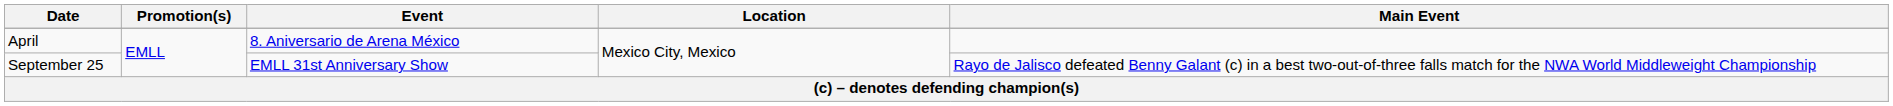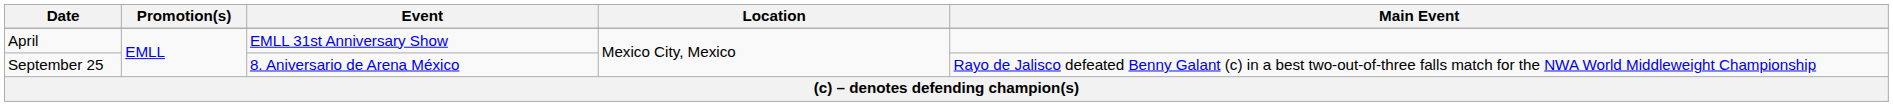 <table class="wikitable" style="width:100%;">
 <tr>
 <th width=5%>Date</th>
 <th width=5%>Promotion(s)</th>
 <th style="width:15%;">Event</th>
 <th style="width:15%;">Location</th>
 <th style="width:40%;">Main Event</th>
 </tr>
 <tr style="width:20%;"| Notes>
 </tr>
 <tr>
 <td>April</td>
 <td rowspan=2><a href='#'>EMLL</a></td>
-<td><a href='#'>8. Aniversario de Arena México</a></td>
+<td><a href='#'>EMLL 31st Anniversary Show</a></td>
 <td rowspan=2>Mexico City, Mexico</td>
 <td> </td>
 </tr>
 <tr>
 <td>September 25</td>
-<td><a href='#'>EMLL 31st Anniversary Show</a></td>
+<td><a href='#'>8. Aniversario de Arena México</a></td>
 <td><a href='#'>Rayo de Jalisco</a> defeated <a href='#'>Benny Galant</a> (c) in a best two-out-of-three falls match for the <a href='#'>NWA World Middleweight Championship</a></td>
 </tr>
 <tr>
 <th colspan="5">(c) – denotes defending champion(s)</th>
 </tr>
 </table>
